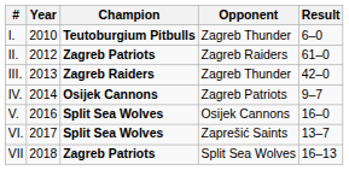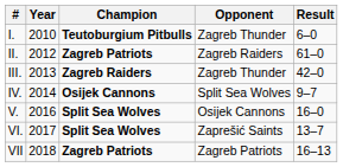 <table class="wikitable">
 <tr>
 <th>#</th>
 <th>Year</th>
 <th>Champion</th>
 <th>Opponent</th>
 <th>Result</th>
 </tr>
 <tr>
 <td>I.</td>
 <td>2010</td>
 <td><strong>Teutoburgium Pitbulls</strong></td>
 <td>Zagreb Thunder</td>
 <td>6–0</td>
 </tr>
 <tr>
 <td>II.</td>
 <td>2012</td>
 <td><strong>Zagreb Patriots</strong></td>
 <td>Zagreb Raiders</td>
 <td>61–0</td>
 </tr>
 <tr>
 <td>III.</td>
 <td>2013</td>
 <td><strong>Zagreb Raiders</strong></td>
 <td>Zagreb Thunder</td>
 <td>42–0</td>
 </tr>
 <tr>
 <td>IV.</td>
 <td>2014</td>
 <td><strong>Osijek Cannons</strong></td>
-<td>Zagreb Patriots</td>
+<td>Split Sea Wolves</td>
 <td>9–7</td>
 </tr>
 <tr>
 <td>V.</td>
 <td>2016</td>
 <td><strong>Split Sea Wolves</strong></td>
 <td>Osijek Cannons</td>
 <td>16–0</td>
 </tr>
 <tr>
 <td>VI.</td>
 <td>2017</td>
 <td><strong>Split Sea Wolves</strong></td>
 <td>Zaprešić Saints</td>
 <td>13–7</td>
 </tr>
 <tr>
 <td>VII</td>
 <td>2018</td>
 <td><strong>Zagreb Patriots</strong></td>
-<td>Split Sea Wolves</td>
+<td>Zagreb Patriots</td>
 <td>16–13</td>
 </tr>
 </table>
